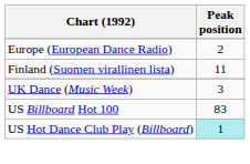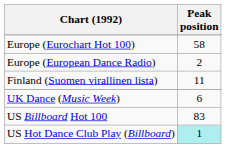 <table class="wikitable sortable">
 <tr>
 <th>Chart (1992)</th>
 <th>Peak<br>position</th>
 </tr>
 <tr>
+</tr>
+<tr>
+<td>Europe (<a href='#'>Eurochart Hot 100</a>)</td>
+<td align="center">58</td>
 </tr>
 <tr>
 <td>Europe (<a href='#'>European Dance Radio</a>)</td>
 <td align="center">2</td>
 </tr>
 <tr>
 <td>Finland (<a href='#'>Suomen virallinen lista</a>)</td>
 <td align="center">11</td>
 </tr>
 <tr>
 </tr>
 <tr>
 </tr>
 <tr>
 </tr>
 <tr>
 </tr>
 <tr>
 </tr>
 <tr>
 <td><a href='#'>UK Dance</a> (<em><a href='#'>Music Week</a></em>)</td>
-<td align="center">3</td>
+<td align="center">6</td>
 </tr>
 <tr>
 <td>US <em><a href='#'>Billboard</a></em> <a href='#'>Hot 100</a></td>
 <td align="center">83</td>
 </tr>
 <tr>
 <td>US <a href='#'>Hot Dance Club Play</a> (<em><a href='#'>Billboard</a></em>)</td>
 <td align="center" style="background: paleturquoise;">1</td>
 </tr>
 </table>
